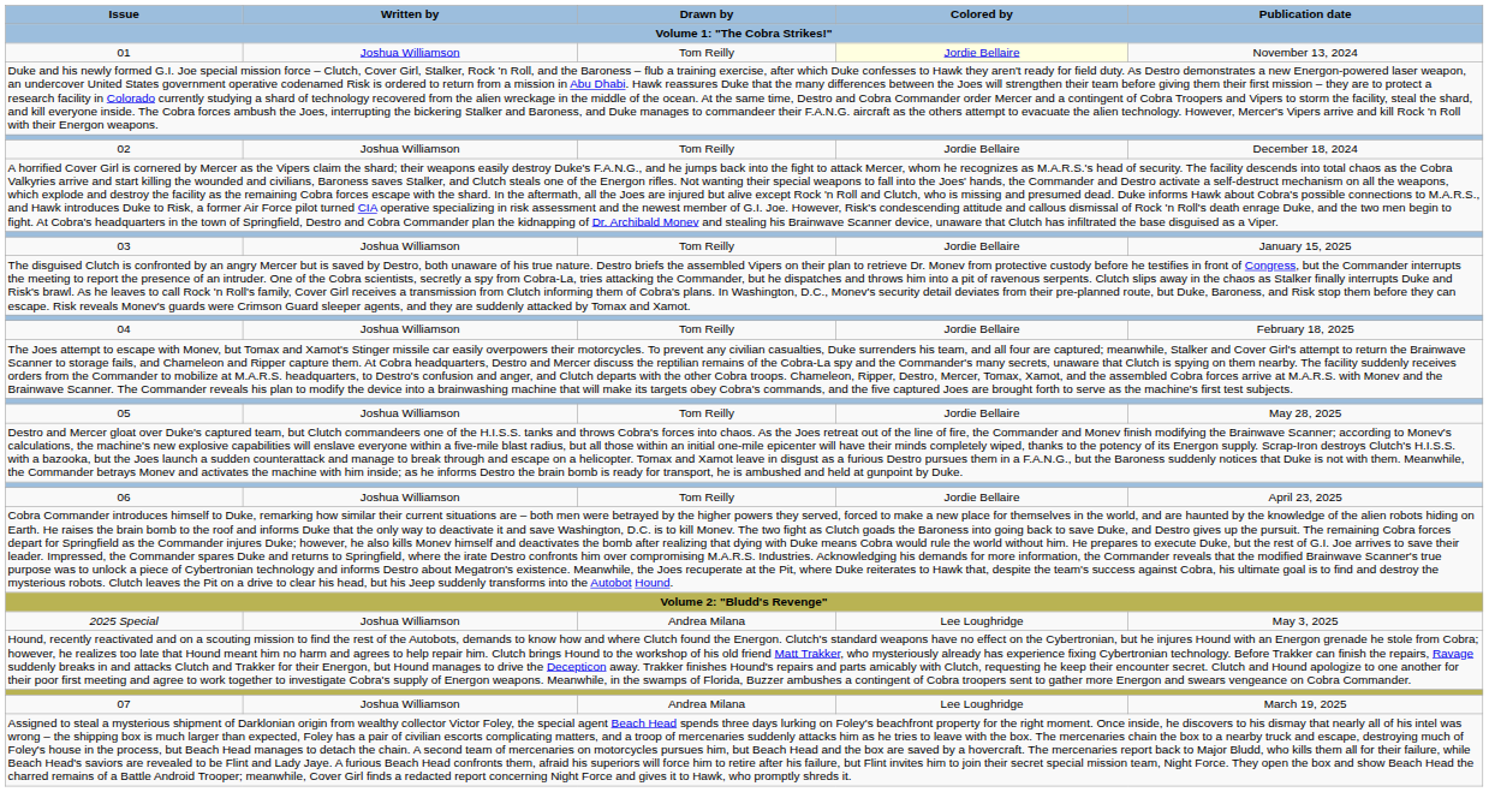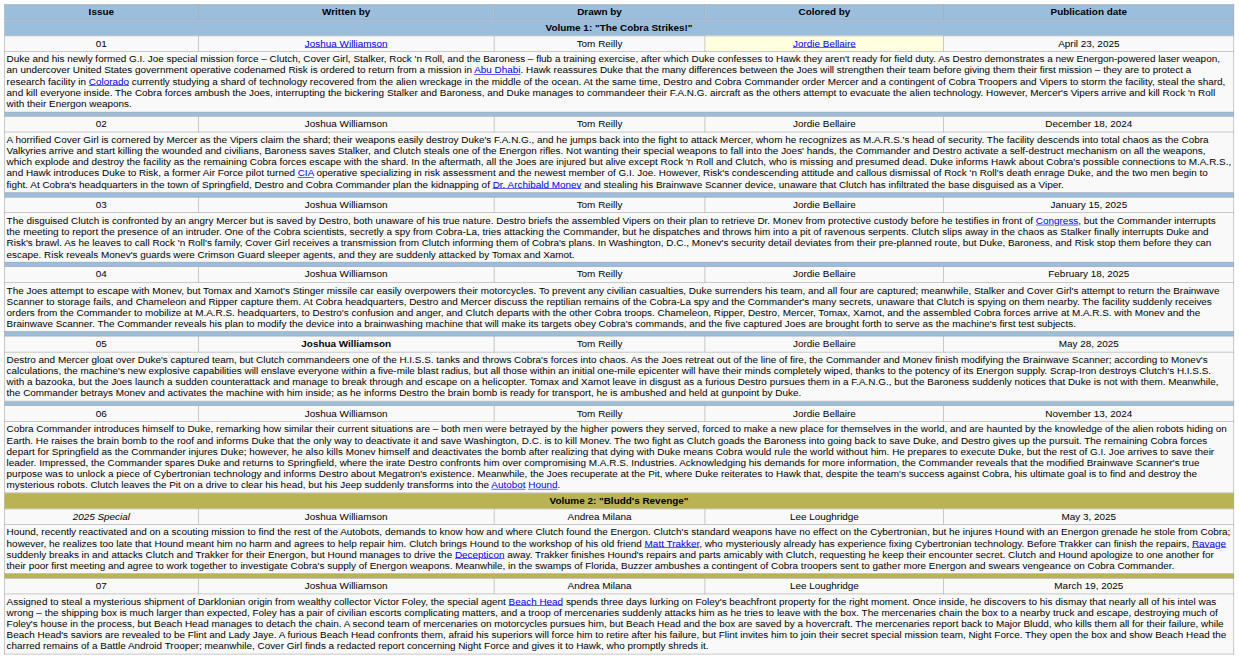 <table class="wikitable" style="text-align: center;" width="100%;">
 <tr>
 <th style="background:#9CBEDD; color:black">Issue</th>
 <th style="background:#9CBEDD; color:black">Written by</th>
 <th style="background:#9CBEDD; color:black">Drawn by</th>
 <th style="background:#9CBEDD; color:black">Colored by</th>
 <th style="background:#9CBEDD; color:black">Publication date</th>
 </tr>
 <tr>
 <th colspan="5" style="background:#9CBEDD; color:black">Volume 1: "The Cobra Strikes!"</th>
 </tr>
 <tr>
 <td>01</td>
 <td><a href='#'>Joshua Williamson</a></td>
 <td>Tom Reilly</td>
 <td style="background: lightyellow;"><a href='#'>Jordie Bellaire</a></td>
-<td>November 13, 2024</td>
+<td>April 23, 2025</td>
 </tr>
 <tr>
 <td colspan="5" style="text-align: left;">Duke and his newly formed G.I. Joe special mission force – Clutch, Cover Girl, Stalker, Rock 'n Roll, and the Baroness – flub a training exercise, after which Duke confesses to Hawk they aren't ready for field duty. As Destro demonstrates a new Energon-powered laser weapon, an undercover United States government operative codenamed Risk is ordered to return from a mission in <a href='#'>Abu Dhabi</a>. Hawk reassures Duke that the many differences between the Joes will strengthen their team before giving them their first mission – they are to protect a research facility in <a href='#'>Colorado</a> currently studying a shard of technology recovered from the alien wreckage in the middle of the ocean. At the same time, Destro and Cobra Commander order Mercer and a contingent of Cobra Troopers and Vipers to storm the facility, steal the shard, and kill everyone inside. The Cobra forces ambush the Joes, interrupting the bickering Stalker and Baroness, and Duke manages to commandeer their F.A.N.G. aircraft as the others attempt to evacuate the alien technology. However, Mercer's Vipers arrive and kill Rock 'n Roll with their Energon weapons.</td>
 </tr>
 <tr>
 <th colspan="5" style="background:#9CBEDD"></th>
 </tr>
 <tr>
 <td>02</td>
 <td>Joshua Williamson</td>
 <td>Tom Reilly</td>
 <td>Jordie Bellaire</td>
 <td>December 18, 2024</td>
 </tr>
 <tr>
 <td colspan="5" style="text-align: left;">A horrified Cover Girl is cornered by Mercer as the Vipers claim the shard; their weapons easily destroy Duke's F.A.N.G., and he jumps back into the fight to attack Mercer, whom he recognizes as M.A.R.S.'s head of security. The facility descends into total chaos as the Cobra Valkyries arrive and start killing the wounded and civilians, Baroness saves Stalker, and Clutch steals one of the Energon rifles. Not wanting their special weapons to fall into the Joes' hands, the Commander and Destro activate a self-destruct mechanism on all the weapons, which explode and destroy the facility as the remaining Cobra forces escape with the shard. In the aftermath, all the Joes are injured but alive except Rock 'n Roll and Clutch, who is missing and presumed dead. Duke informs Hawk about Cobra's possible connections to M.A.R.S., and Hawk introduces Duke to Risk, a former Air Force pilot turned <a href='#'>CIA</a> operative specializing in risk assessment and the newest member of G.I. Joe. However, Risk's condescending attitude and callous dismissal of Rock 'n Roll's death enrage Duke, and the two men begin to fight. At Cobra's headquarters in the town of Springfield, Destro and Cobra Commander plan the kidnapping of <a href='#'>Dr. Archibald Monev</a> and stealing his Brainwave Scanner device, unaware that Clutch has infiltrated the base disguised as a Viper.</td>
 </tr>
 <tr>
 <th colspan="5" style="background:#9CBEDD"></th>
 </tr>
 <tr>
 <td>03</td>
 <td>Joshua Williamson</td>
 <td>Tom Reilly</td>
 <td>Jordie Bellaire</td>
 <td>January 15, 2025</td>
 </tr>
 <tr>
 <td colspan="5" style="text-align: left;">The disguised Clutch is confronted by an angry Mercer but is saved by Destro, both unaware of his true nature. Destro briefs the assembled Vipers on their plan to retrieve Dr. Monev from protective custody before he testifies in front of <a href='#'>Congress</a>, but the Commander interrupts the meeting to report the presence of an intruder. One of the Cobra scientists, secretly a spy from Cobra-La, tries attacking the Commander, but he dispatches and throws him into a pit of ravenous serpents. Clutch slips away in the chaos as Stalker finally interrupts Duke and Risk's brawl. As he leaves to call Rock 'n Roll's family, Cover Girl receives a transmission from Clutch informing them of Cobra's plans. In Washington, D.C., Monev's security detail deviates from their pre-planned route, but Duke, Baroness, and Risk stop them before they can escape. Risk reveals Monev's guards were Crimson Guard sleeper agents, and they are suddenly attacked by Tomax and Xamot.</td>
 </tr>
 <tr>
 <th colspan="5" style="background:#9CBEDD"></th>
 </tr>
 <tr>
 <td>04</td>
 <td>Joshua Williamson</td>
 <td>Tom Reilly</td>
 <td>Jordie Bellaire</td>
 <td>February 18, 2025</td>
 </tr>
 <tr>
 <td colspan="5" style="text-align: left;">The Joes attempt to escape with Monev, but Tomax and Xamot's Stinger missile car easily overpowers their motorcycles. To prevent any civilian casualties, Duke surrenders his team, and all four are captured; meanwhile, Stalker and Cover Girl's attempt to return the Brainwave Scanner to storage fails, and Chameleon and Ripper capture them. At Cobra headquarters, Destro and Mercer discuss the reptilian remains of the Cobra-La spy and the Commander's many secrets, unaware that Clutch is spying on them nearby. The facility suddenly receives orders from the Commander to mobilize at M.A.R.S. headquarters, to Destro's confusion and anger, and Clutch departs with the other Cobra troops. Chameleon, Ripper, Destro, Mercer, Tomax, Xamot, and the assembled Cobra forces arrive at M.A.R.S. with Monev and the Brainwave Scanner. The Commander reveals his plan to modify the device into a brainwashing machine that will make its targets obey Cobra's commands, and the five captured Joes are brought forth to serve as the machine's first test subjects.</td>
 </tr>
 <tr>
 <th colspan="5" style="background:#9CBEDD"></th>
 </tr>
 <tr>
 <td>05</td>
-<td>Joshua Williamson</td>
+<td><strong>Joshua Williamson</strong></td>
 <td>Tom Reilly</td>
 <td>Jordie Bellaire</td>
 <td>May 28, 2025</td>
 </tr>
 <tr>
 <td colspan="5" style="text-align: left;">Destro and Mercer gloat over Duke's captured team, but Clutch commandeers one of the H.I.S.S. tanks and throws Cobra's forces into chaos. As the Joes retreat out of the line of fire, the Commander and Monev finish modifying the Brainwave Scanner; according to Monev's calculations, the machine's new explosive capabilities will enslave everyone within a five-mile blast radius, but all those within an initial one-mile epicenter will have their minds completely wiped, thanks to the potency of its Energon supply. Scrap-Iron destroys Clutch's H.I.S.S. with a bazooka, but the Joes launch a sudden counterattack and manage to break through and escape on a helicopter. Tomax and Xamot leave in disgust as a furious Destro pursues them in a F.A.N.G., but the Baroness suddenly notices that Duke is not with them. Meanwhile, the Commander betrays Monev and activates the machine with him inside; as he informs Destro the brain bomb is ready for transport, he is ambushed and held at gunpoint by Duke.</td>
 </tr>
 <tr>
 <th colspan="5" style="background:#9CBEDD"></th>
 </tr>
 <tr>
 <td>06</td>
 <td>Joshua Williamson</td>
 <td>Tom Reilly</td>
 <td>Jordie Bellaire</td>
-<td>April 23, 2025</td>
+<td>November 13, 2024</td>
 </tr>
 <tr>
 <td colspan="5" style="text-align: left;">Cobra Commander introduces himself to Duke, remarking how similar their current situations are – both men were betrayed by the higher powers they served, forced to make a new place for themselves in the world, and are haunted by the knowledge of the alien robots hiding on Earth. He raises the brain bomb to the roof and informs Duke that the only way to deactivate it and save Washington, D.C. is to kill Monev. The two fight as Clutch goads the Baroness into going back to save Duke, and Destro gives up the pursuit. The remaining Cobra forces depart for Springfield as the Commander injures Duke; however, he also kills Monev himself and deactivates the bomb after realizing that dying with Duke means Cobra would rule the world without him. He prepares to execute Duke, but the rest of G.I. Joe arrives to save their leader. Impressed, the Commander spares Duke and returns to Springfield, where the irate Destro confronts him over compromising M.A.R.S. Industries. Acknowledging his demands for more information, the Commander reveals that the modified Brainwave Scanner's true purpose was to unlock a piece of Cybertronian technology and informs Destro about Megatron's existence. Meanwhile, the Joes recuperate at the Pit, where Duke reiterates to Hawk that, despite the team's success against Cobra, his ultimate goal is to find and destroy the mysterious robots. Clutch leaves the Pit on a drive to clear his head, but his Jeep suddenly transforms into the <a href='#'>Autobot</a> <a href='#'>Hound</a>.</td>
 </tr>
 <tr>
 <th colspan="5" style="background:#B9B353; color:black">Volume 2: "Bludd's Revenge"</th>
 </tr>
 <tr>
 <td><em>2025 Special</em></td>
 <td>Joshua Williamson</td>
 <td>Andrea Milana</td>
 <td>Lee Loughridge</td>
 <td>May 3, 2025</td>
 </tr>
 <tr>
 <td colspan="5" style="text-align: left;">Hound, recently reactivated and on a scouting mission to find the rest of the Autobots, demands to know how and where Clutch found the Energon. Clutch's standard weapons have no effect on the Cybertronian, but he injures Hound with an Energon grenade he stole from Cobra; however, he realizes too late that Hound meant him no harm and agrees to help repair him. Clutch brings Hound to the workshop of his old friend <a href='#'>Matt Trakker</a>, who mysteriously already has experience fixing Cybertronian technology. Before Trakker can finish the repairs, <a href='#'>Ravage</a> suddenly breaks in and attacks Clutch and Trakker for their Energon, but Hound manages to drive the <a href='#'>Decepticon</a> away. Trakker finishes Hound's repairs and parts amicably with Clutch, requesting he keep their encounter secret. Clutch and Hound apologize to one another for their poor first meeting and agree to work together to investigate Cobra's supply of Energon weapons. Meanwhile, in the swamps of Florida, Buzzer ambushes a contingent of Cobra troopers sent to gather more Energon and swears vengeance on Cobra Commander.</td>
 </tr>
 <tr>
 <th colspan="5" style="background:#B9B353"></th>
 </tr>
 <tr>
 <td>07</td>
 <td>Joshua Williamson</td>
 <td>Andrea Milana</td>
 <td>Lee Loughridge</td>
 <td>March 19, 2025</td>
 </tr>
 <tr>
 <td colspan="5" style="text-align: left;">Assigned to steal a mysterious shipment of Darklonian origin from wealthy collector Victor Foley, the special agent <a href='#'>Beach Head</a> spends three days lurking on Foley's beachfront property for the right moment. Once inside, he discovers to his dismay that nearly all of his intel was wrong – the shipping box is much larger than expected, Foley has a pair of civilian escorts complicating matters, and a troop of mercenaries suddenly attacks him as he tries to leave with the box. The mercenaries chain the box to a nearby truck and escape, destroying much of Foley's house in the process, but Beach Head manages to detach the chain. A second team of mercenaries on motorcycles pursues him, but Beach Head and the box are saved by a hovercraft. The mercenaries report back to Major Bludd, who kills them all for their failure, while Beach Head's saviors are revealed to be Flint and Lady Jaye. A furious Beach Head confronts them, afraid his superiors will force him to retire after his failure, but Flint invites him to join their secret special mission team, Night Force. They open the box and show Beach Head the charred remains of a Battle Android Trooper; meanwhile, Cover Girl finds a redacted report concerning Night Force and gives it to Hawk, who promptly shreds it.</td>
 </tr>
 </table>
